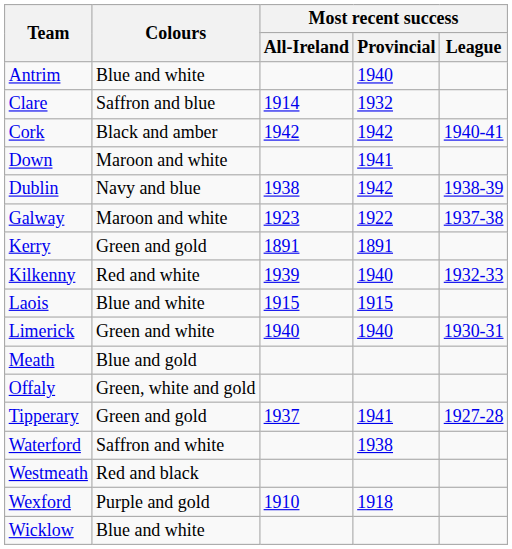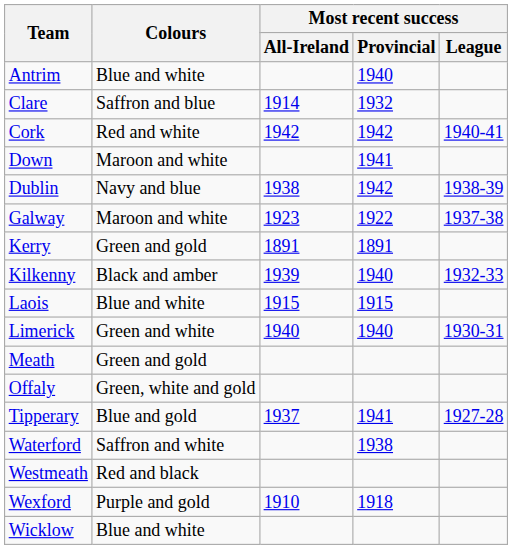 <table class="wikitable">
 <tr>
 <th rowspan="2">Team</th>
 <th rowspan="2">Colours</th>
 <th colspan="3">Most recent success</th>
 </tr>
 <tr>
 <th>All-Ireland</th>
 <th>Provincial</th>
 <th>League</th>
 </tr>
 <tr>
 <td><a href='#'>Antrim</a></td>
 <td>Blue and white</td>
 <td></td>
 <td><a href='#'>1940</a></td>
 <td></td>
 </tr>
 <tr>
 <td><a href='#'>Clare</a></td>
 <td>Saffron and blue</td>
 <td><a href='#'>1914</a></td>
 <td><a href='#'>1932</a></td>
 <td></td>
 </tr>
 <tr>
 <td><a href='#'>Cork</a></td>
-<td>Black and amber</td>
+<td>Red and white</td>
 <td><a href='#'>1942</a></td>
 <td><a href='#'>1942</a></td>
 <td><a href='#'>1940-41</a></td>
 </tr>
 <tr>
 <td><a href='#'>Down</a></td>
 <td>Maroon and white</td>
 <td></td>
 <td><a href='#'>1941</a></td>
 <td></td>
 </tr>
 <tr>
 <td><a href='#'>Dublin</a></td>
 <td>Navy and blue</td>
 <td><a href='#'>1938</a></td>
 <td><a href='#'>1942</a></td>
 <td><a href='#'>1938-39</a></td>
 </tr>
 <tr>
 <td><a href='#'>Galway</a></td>
 <td>Maroon and white</td>
 <td><a href='#'>1923</a></td>
 <td><a href='#'>1922</a></td>
 <td><a href='#'>1937-38</a></td>
 </tr>
 <tr>
 <td><a href='#'>Kerry</a></td>
 <td>Green and gold</td>
 <td><a href='#'>1891</a></td>
 <td><a href='#'>1891</a></td>
 <td></td>
 </tr>
 <tr>
 <td><a href='#'>Kilkenny</a></td>
-<td>Red and white</td>
+<td>Black and amber</td>
 <td><a href='#'>1939</a></td>
 <td><a href='#'>1940</a></td>
 <td><a href='#'>1932-33</a></td>
 </tr>
 <tr>
 <td><a href='#'>Laois</a></td>
 <td>Blue and white</td>
 <td><a href='#'>1915</a></td>
 <td><a href='#'>1915</a></td>
 <td></td>
 </tr>
 <tr>
 <td><a href='#'>Limerick</a></td>
 <td>Green and white</td>
 <td><a href='#'>1940</a></td>
 <td><a href='#'>1940</a></td>
 <td><a href='#'>1930-31</a></td>
 </tr>
 <tr>
 <td><a href='#'>Meath</a></td>
-<td>Blue and gold</td>
+<td>Green and gold</td>
 <td></td>
 <td></td>
 <td></td>
 </tr>
 <tr>
 <td><a href='#'>Offaly</a></td>
 <td>Green, white and gold</td>
 <td></td>
 <td></td>
 <td></td>
 </tr>
 <tr>
 <td><a href='#'>Tipperary</a></td>
-<td>Green and gold</td>
+<td>Blue and gold</td>
 <td><a href='#'>1937</a></td>
 <td><a href='#'>1941</a></td>
 <td><a href='#'>1927-28</a></td>
 </tr>
 <tr>
 <td><a href='#'>Waterford</a></td>
 <td>Saffron and white</td>
 <td></td>
 <td><a href='#'>1938</a></td>
 <td></td>
 </tr>
 <tr>
 <td><a href='#'>Westmeath</a></td>
 <td>Red and black</td>
 <td></td>
 <td></td>
 <td></td>
 </tr>
 <tr>
 <td><a href='#'>Wexford</a></td>
 <td>Purple and gold</td>
 <td><a href='#'>1910</a></td>
 <td><a href='#'>1918</a></td>
 <td></td>
 </tr>
 <tr>
 <td><a href='#'>Wicklow</a></td>
 <td>Blue and white</td>
 <td></td>
 <td></td>
 <td></td>
 </tr>
 </table>
